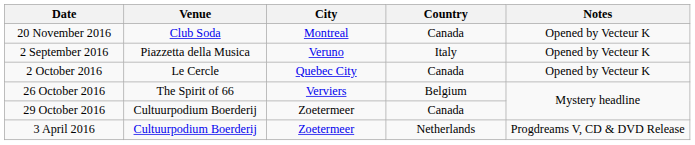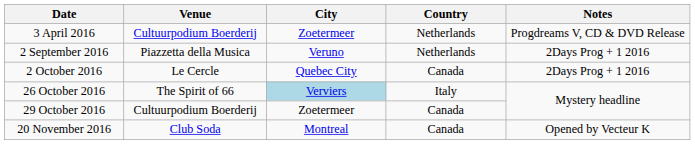 <table class="wikitable" style="text-align:center;">
 <tr>
 <th width="150">Date</th>
 <th width="180">Venue</th>
 <th width="150">City</th>
 <th width="150">Country</th>
 <th width="235">Notes</th>
 </tr>
 <tr>
-<td>20 November 2016</td>
-<td><a href='#'>Club Soda</a></td>
-<td><a href='#'>Montreal</a></td>
-<td>Canada</td>
-<td>Opened by Vecteur K</td>
+<td>3 April 2016</td>
+<td><a href='#'>Cultuurpodium Boerderij</a></td>
+<td><a href='#'>Zoetermeer</a></td>
+<td>Netherlands</td>
+<td>Progdreams V, CD & DVD Release</td>
 </tr>
 <tr>
 <td>2 September 2016</td>
 <td>Piazzetta della Musica</td>
 <td><a href='#'>Veruno</a></td>
-<td>Italy</td>
-<td>Opened by Vecteur K</td>
+<td>Netherlands</td>
+<td>2Days Prog + 1 2016</td>
 </tr>
 <tr>
 <td>2 October 2016</td>
 <td>Le Cercle</td>
 <td><a href='#'>Quebec City</a></td>
 <td>Canada</td>
-<td>Opened by Vecteur K</td>
+<td>2Days Prog + 1 2016</td>
 </tr>
 <tr>
 <td>26 October 2016</td>
 <td>The Spirit of 66</td>
-<td><a href='#'>Verviers</a></td>
-<td>Belgium</td>
+<td style="background: lightblue;"><a href='#'>Verviers</a></td>
+<td>Italy</td>
 <td rowspan="2">Mystery headline</td>
 </tr>
 <tr>
 <td>29 October 2016</td>
 <td>Cultuurpodium Boerderij</td>
 <td>Zoetermeer</td>
 <td>Canada</td>
 </tr>
 <tr>
-<td>3 April 2016</td>
-<td><a href='#'>Cultuurpodium Boerderij</a></td>
-<td><a href='#'>Zoetermeer</a></td>
-<td>Netherlands</td>
-<td>Progdreams V, CD & DVD Release</td>
+<td>20 November 2016</td>
+<td><a href='#'>Club Soda</a></td>
+<td><a href='#'>Montreal</a></td>
+<td>Canada</td>
+<td>Opened by Vecteur K</td>
 </tr>
 </table>
